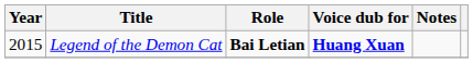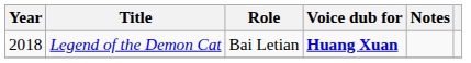 <table class="wikitable">
 <tr>
 <th>Year</th>
 <th>Title</th>
 <th>Role</th>
 <th>Voice dub for</th>
 <th>Notes</th>
 <th></th>
 </tr>
 <tr>
-<td>2015</td>
+<td>2018</td>
 <td><em><a href='#'>Legend of the Demon Cat</a></em></td>
-<td><strong>Bai Letian</strong></td>
+<td>Bai Letian</td>
 <td><strong><a href='#'>Huang Xuan</a></strong></td>
 <td></td>
 <td></td>
 </tr>
 <tr>
 </tr>
 </table>
